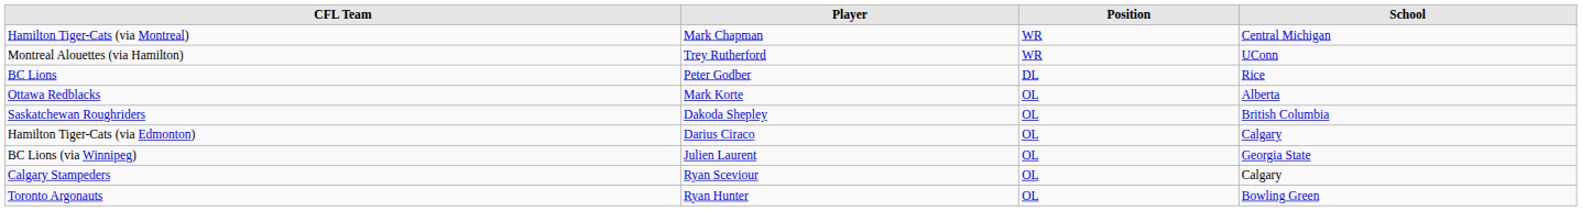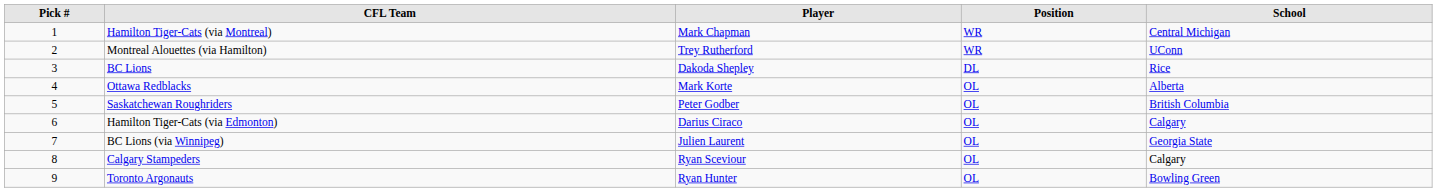 <table class="wikitable" style="width: 100%">
 <tr>
+<th style="background:#E5E5E5;" width=7%>Pick #</th>
 <th width=40% style="background:#E5E5E5;">CFL Team</th>
 <th width=20% style="background:#E5E5E5;">Player</th>
 <th width=13% style="background:#E5E5E5;">Position</th>
 <th width=20% style="background:#E5E5E5;">School</th>
 </tr>
 <tr>
+<td align=center>1</td>
 <td><a href='#'>Hamilton Tiger-Cats</a> (via <a href='#'>Montreal</a>)</td>
 <td><a href='#'>Mark Chapman</a></td>
 <td><a href='#'>WR</a></td>
 <td><a href='#'>Central Michigan</a></td>
 </tr>
 <tr>
+<td align=center>2</td>
 <td>Montreal Alouettes (via Hamilton)</td>
 <td><a href='#'>Trey Rutherford</a></td>
 <td><a href='#'>WR</a></td>
 <td><a href='#'>UConn</a></td>
 </tr>
 <tr>
+<td align=center>3</td>
 <td><a href='#'>BC Lions</a></td>
-<td><a href='#'>Peter Godber</a></td>
+<td><a href='#'>Dakoda Shepley</a></td>
 <td><a href='#'>DL</a></td>
 <td><a href='#'>Rice</a></td>
 </tr>
 <tr>
+<td align=center>4</td>
 <td><a href='#'>Ottawa Redblacks</a></td>
 <td><a href='#'>Mark Korte</a></td>
 <td><a href='#'>OL</a></td>
 <td><a href='#'>Alberta</a></td>
 </tr>
 <tr>
+<td align=center>5</td>
 <td><a href='#'>Saskatchewan Roughriders</a></td>
-<td><a href='#'>Dakoda Shepley</a></td>
+<td><a href='#'>Peter Godber</a></td>
 <td><a href='#'>OL</a></td>
 <td><a href='#'>British Columbia</a></td>
 </tr>
 <tr>
+<td align=center>6</td>
 <td>Hamilton Tiger-Cats (via <a href='#'>Edmonton</a>)</td>
 <td><a href='#'>Darius Ciraco</a></td>
 <td><a href='#'>OL</a></td>
 <td><a href='#'>Calgary</a></td>
 </tr>
 <tr>
+<td align=center>7</td>
 <td>BC Lions (via <a href='#'>Winnipeg</a>)</td>
 <td><a href='#'>Julien Laurent</a></td>
 <td><a href='#'>OL</a></td>
 <td><a href='#'>Georgia State</a></td>
 </tr>
 <tr>
+<td align=center>8</td>
 <td><a href='#'>Calgary Stampeders</a></td>
 <td><a href='#'>Ryan Sceviour</a></td>
 <td><a href='#'>OL</a></td>
 <td>Calgary</td>
 </tr>
 <tr>
+<td align=center>9</td>
 <td><a href='#'>Toronto Argonauts</a></td>
 <td><a href='#'>Ryan Hunter</a></td>
 <td><a href='#'>OL</a></td>
 <td><a href='#'>Bowling Green</a></td>
 </tr>
 </table>
